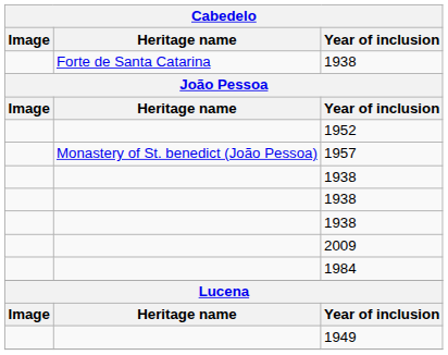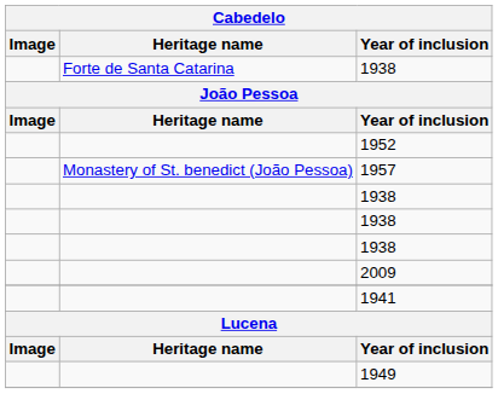 <table class="wikitable">
 <tr>
 <th colspan="3"><a href='#'>Cabedelo</a></th>
 </tr>
 <tr>
 <th>Image</th>
 <th>Heritage name</th>
 <th>Year of inclusion</th>
 </tr>
 <tr>
 <td></td>
 <td><a href='#'>Forte de Santa Catarina</a></td>
 <td>1938</td>
 </tr>
 <tr>
 <th colspan="3"><a href='#'>João Pessoa</a></th>
 </tr>
 <tr>
 <th>Image</th>
 <th>Heritage name</th>
 <th>Year of inclusion</th>
 </tr>
 <tr>
 <td></td>
 <td></td>
 <td>1952</td>
 </tr>
 <tr>
 <td></td>
 <td><a href='#'>Monastery of St. benedict (João Pessoa)</a></td>
 <td>1957</td>
 </tr>
 <tr>
 <td></td>
 <td></td>
 <td>1938</td>
 </tr>
 <tr>
 <td></td>
 <td></td>
 <td>1938</td>
 </tr>
 <tr>
 <td></td>
 <td></td>
 <td>1938</td>
 </tr>
 <tr>
 <td></td>
 <td></td>
 <td>2009</td>
 </tr>
 <tr>
+</tr>
+<tr>
 <td></td>
 <td></td>
-<td>1984</td>
-</tr>
-<tr>
+<td>1941</td>
 </tr>
 <tr>
 <th colspan="3"><a href='#'>Lucena</a></th>
 </tr>
 <tr>
 <th>Image</th>
 <th>Heritage name</th>
 <th>Year of inclusion</th>
 </tr>
 <tr>
 <td></td>
 <td></td>
 <td>1949</td>
 </tr>
 <tr>
 </tr>
 </table>
